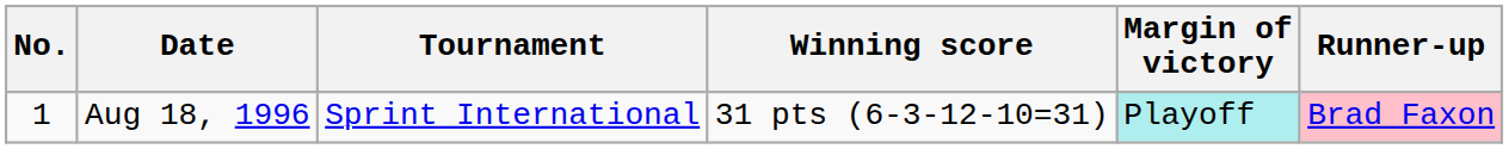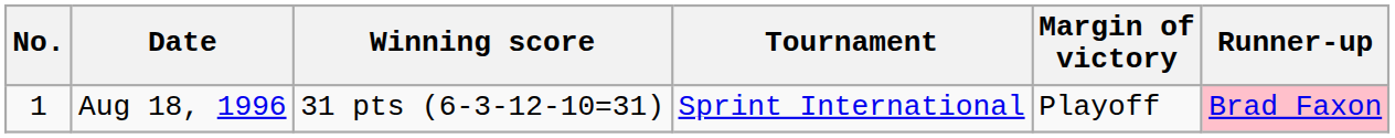 <table class="wikitable" style="font-size:95%;">
 <tr>
 <th>No.</th>
 <th>Date</th>
+<th>Winning score</th>
 <th>Tournament</th>
-<th>Winning score</th>
 <th>Margin of<br>victory</th>
 <th>Runner-up</th>
 </tr>
 <tr>
 <td align=center>1</td>
 <td align=right>Aug 18, <a href='#'>1996</a></td>
+<td>31 pts (6-3-12-10=31)</td>
 <td><a href='#'>Sprint International</a></td>
-<td>31 pts (6-3-12-10=31)</td>
-<td style="background: paleturquoise;">Playoff</td>
+<td>Playoff</td>
 <td style="background: pink;"> <a href='#'>Brad Faxon</a></td>
 </tr>
 </table>
